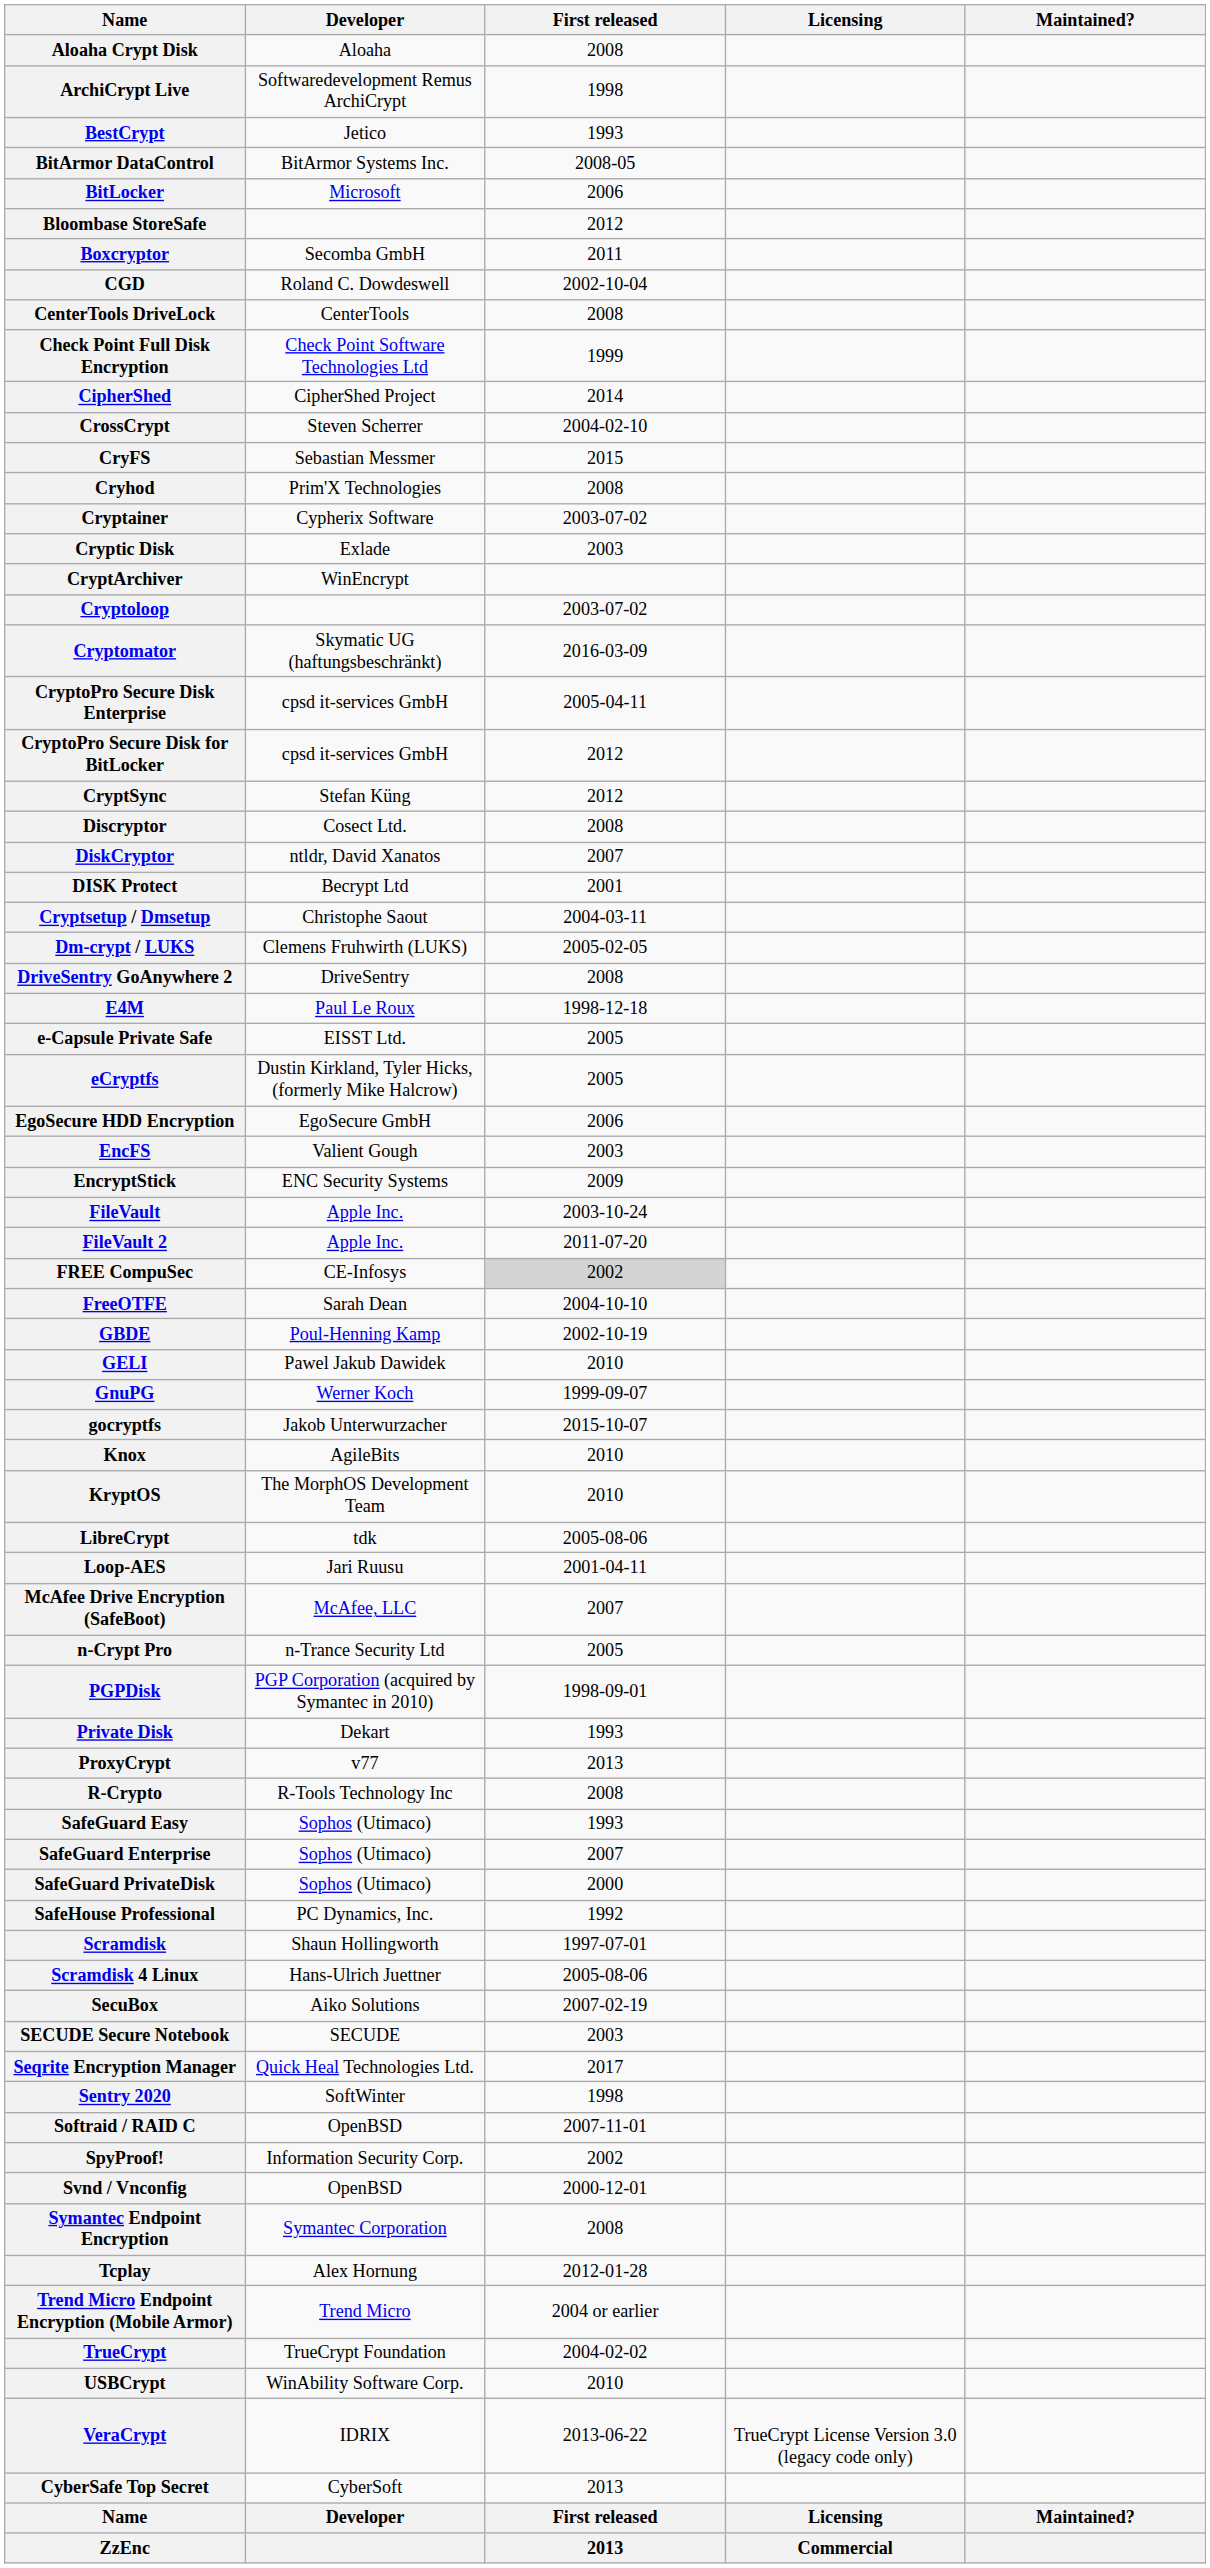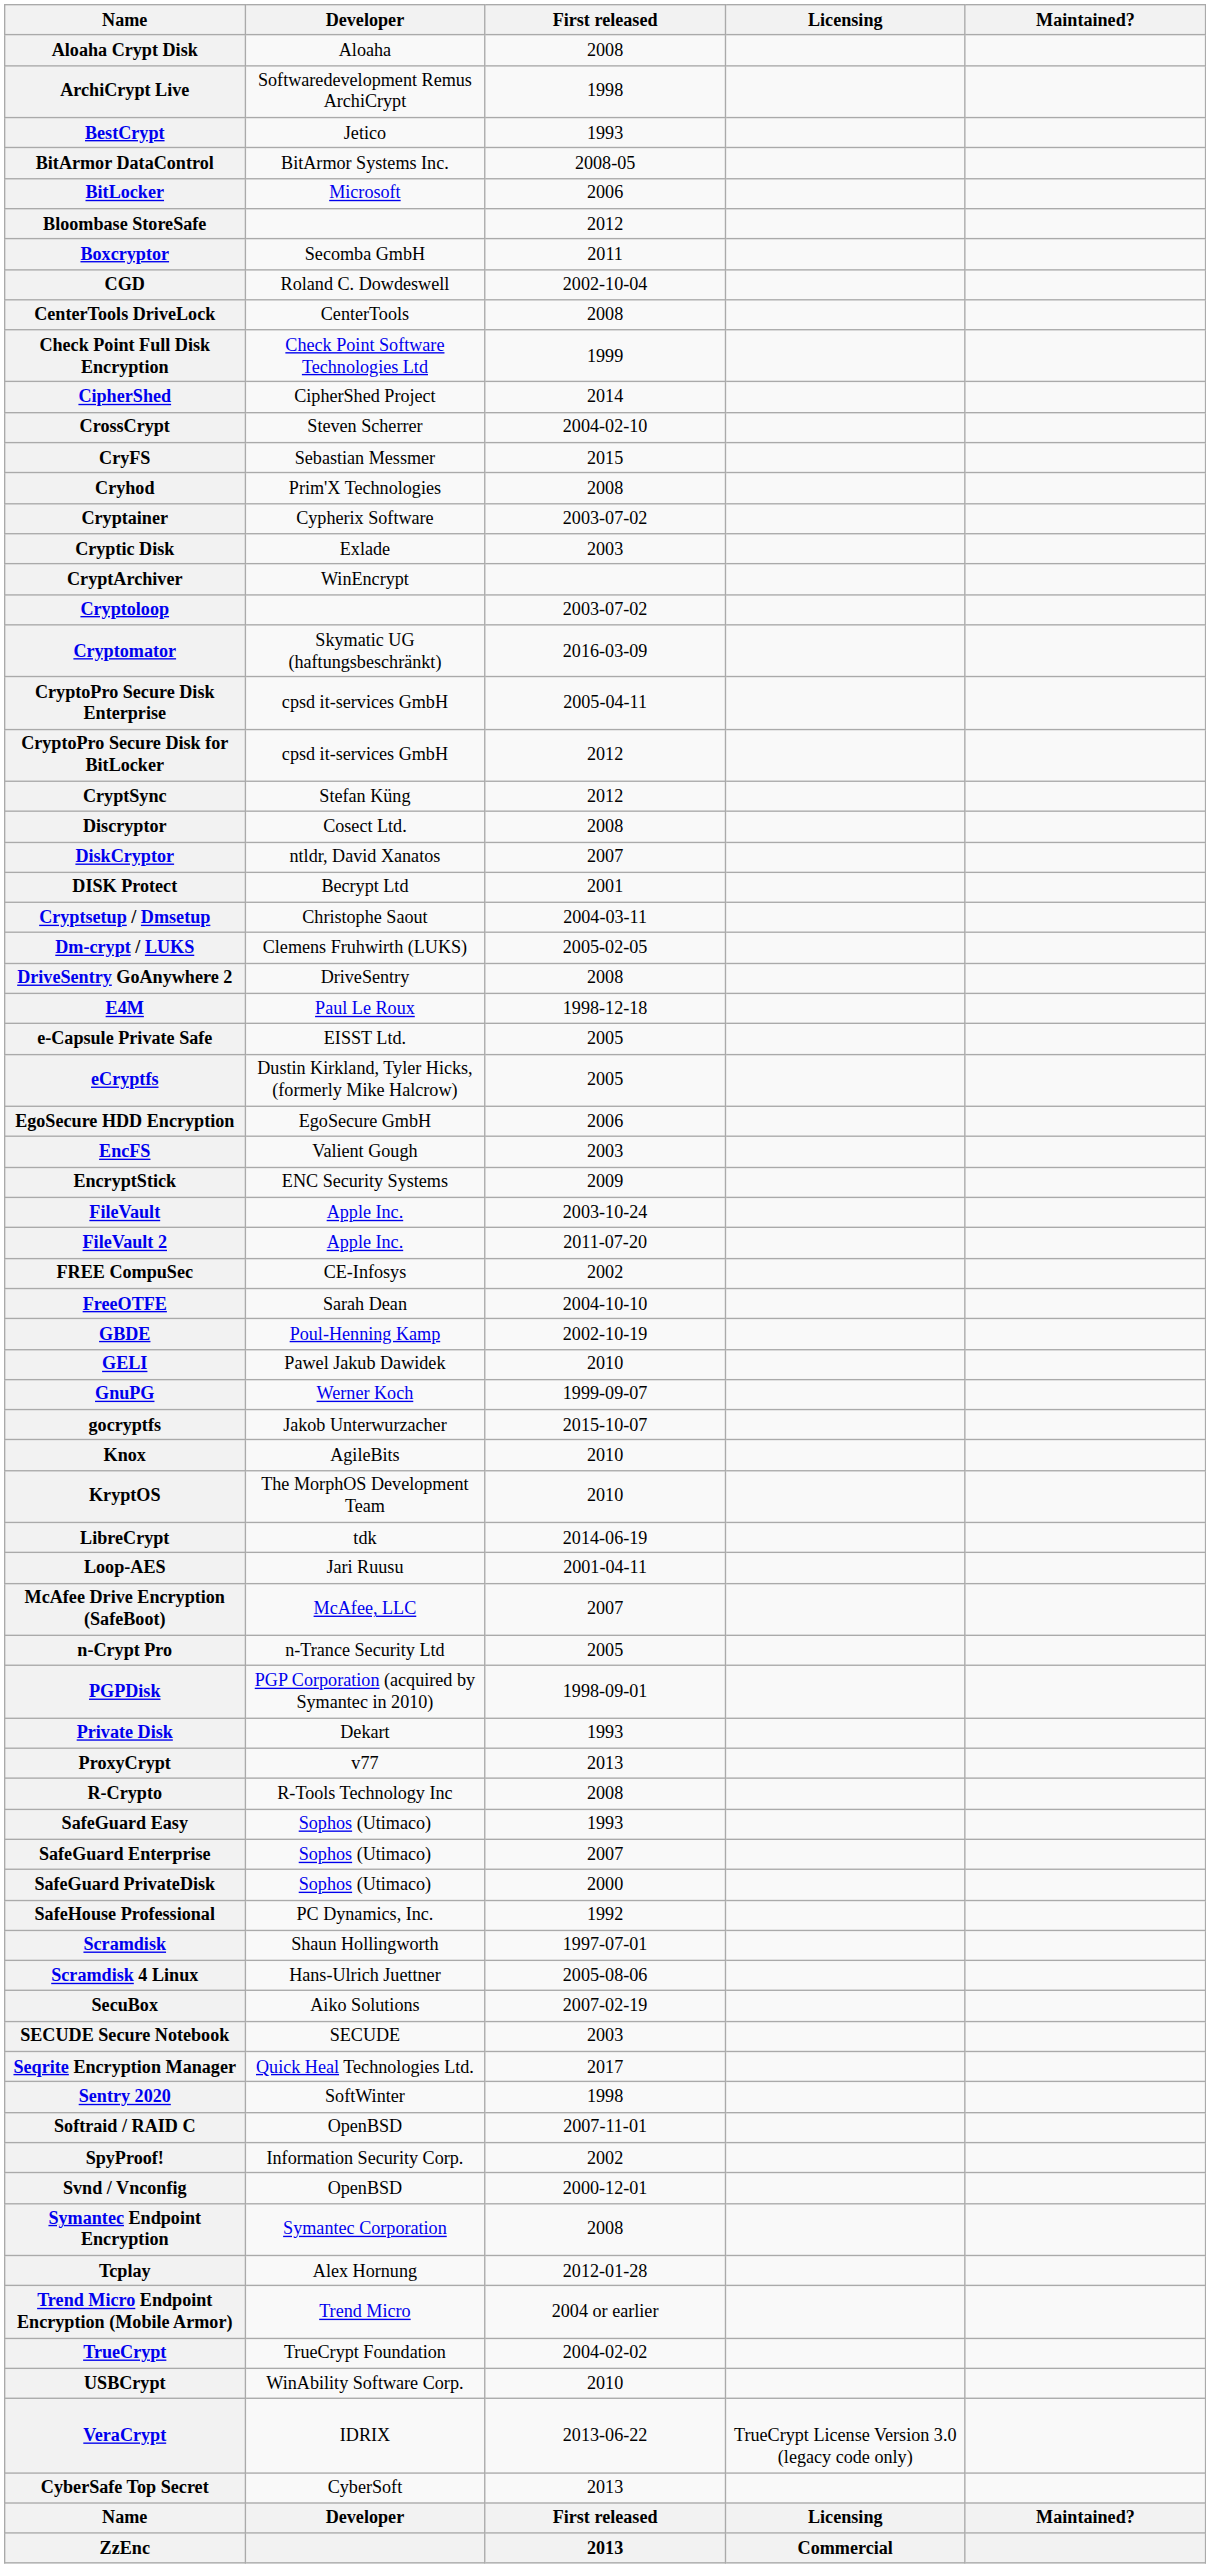 <table class="wikitable sortable" style="width: 100%; text-align: center; font-size: smaller; table-layout: fixed;">
 <tr>
 <th>Name</th>
 <th>Developer</th>
 <th>First released</th>
 <th>Licensing</th>
 <th>Maintained?</th>
 </tr>
 <tr>
 <th>Aloaha Crypt Disk</th>
 <td>Aloaha</td>
 <td>2008</td>
 <td></td>
 <td></td>
 </tr>
 <tr>
 <th>ArchiCrypt Live</th>
 <td>Softwaredevelopment Remus ArchiCrypt</td>
 <td>1998</td>
 <td></td>
 <td></td>
 </tr>
 <tr>
 <th><a href='#'>BestCrypt</a></th>
 <td>Jetico</td>
 <td>1993</td>
 <td></td>
 <td></td>
 </tr>
 <tr>
 <th>BitArmor DataControl</th>
 <td>BitArmor Systems Inc.</td>
 <td>2008-05</td>
 <td></td>
 <td></td>
 </tr>
 <tr>
 <th><a href='#'>BitLocker</a></th>
 <td><a href='#'>Microsoft</a></td>
 <td>2006</td>
 <td></td>
 <td></td>
 </tr>
 <tr>
 <th>Bloombase StoreSafe</th>
 <td></td>
 <td>2012</td>
 <td></td>
 <td></td>
 </tr>
 <tr>
 <th><a href='#'>Boxcryptor</a></th>
 <td>Secomba GmbH</td>
 <td>2011</td>
 <td></td>
 <td></td>
 </tr>
 <tr>
 <th>CGD</th>
 <td>Roland C. Dowdeswell</td>
 <td>2002-10-04</td>
 <td></td>
 <td></td>
 </tr>
 <tr>
 <th>CenterTools DriveLock</th>
 <td>CenterTools</td>
 <td>2008</td>
 <td></td>
 <td></td>
 </tr>
 <tr>
 <th>Check Point Full Disk Encryption</th>
 <td><a href='#'>Check Point Software Technologies Ltd</a></td>
 <td>1999</td>
 <td></td>
 <td></td>
 </tr>
 <tr>
 <th><a href='#'>CipherShed</a></th>
 <td>CipherShed Project</td>
 <td>2014</td>
 <td></td>
 <td></td>
 </tr>
 <tr>
 <th>CrossCrypt</th>
 <td>Steven Scherrer</td>
 <td>2004-02-10</td>
 <td></td>
 <td></td>
 </tr>
 <tr>
 <th>CryFS</th>
 <td>Sebastian Messmer</td>
 <td>2015</td>
 <td></td>
 <td></td>
 </tr>
 <tr>
 <th>Cryhod</th>
 <td>Prim'X Technologies</td>
 <td>2008</td>
 <td></td>
 <td></td>
 </tr>
 <tr>
 <th>Cryptainer</th>
 <td>Cypherix Software</td>
 <td>2003-07-02</td>
 <td></td>
 <td></td>
 </tr>
 <tr>
 <th>Cryptic Disk</th>
 <td>Exlade</td>
 <td>2003</td>
 <td></td>
 <td></td>
 </tr>
 <tr>
 <th>CryptArchiver</th>
 <td>WinEncrypt</td>
 <td></td>
 <td></td>
 <td></td>
 </tr>
 <tr>
 <th><a href='#'>Cryptoloop</a></th>
 <td></td>
 <td>2003-07-02</td>
 <td></td>
 <td></td>
 </tr>
 <tr>
 <th><a href='#'>Cryptomator</a></th>
 <td>Skymatic UG (haftungsbeschränkt)</td>
 <td>2016-03-09</td>
 <td></td>
 <td></td>
 </tr>
 <tr>
 <th>CryptoPro Secure Disk Enterprise</th>
 <td>cpsd it-services GmbH</td>
 <td>2005-04-11</td>
 <td></td>
 <td></td>
 </tr>
 <tr>
 <th>CryptoPro Secure Disk for BitLocker</th>
 <td>cpsd it-services GmbH</td>
 <td>2012</td>
 <td></td>
 <td></td>
 </tr>
 <tr>
 <th>CryptSync</th>
 <td>Stefan Küng</td>
 <td>2012</td>
 <td></td>
 <td></td>
 </tr>
 <tr>
 <th>Discryptor</th>
 <td>Cosect Ltd.</td>
 <td>2008</td>
 <td></td>
 <td></td>
 </tr>
 <tr>
 <th><a href='#'>DiskCryptor</a></th>
 <td>ntldr, David Xanatos</td>
 <td>2007</td>
 <td></td>
 <td></td>
 </tr>
 <tr>
 <th>DISK Protect</th>
 <td>Becrypt Ltd</td>
 <td>2001</td>
 <td></td>
 <td></td>
 </tr>
 <tr>
 <th><a href='#'>Cryptsetup</a> / <a href='#'>Dmsetup</a></th>
 <td>Christophe Saout</td>
 <td>2004-03-11</td>
 <td></td>
 <td></td>
 </tr>
 <tr>
 <th><a href='#'>Dm-crypt</a> / <a href='#'>LUKS</a></th>
 <td>Clemens Fruhwirth (LUKS)</td>
 <td>2005-02-05</td>
 <td></td>
 <td></td>
 </tr>
 <tr>
 <th><a href='#'>DriveSentry</a> GoAnywhere 2</th>
 <td>DriveSentry</td>
 <td>2008</td>
 <td></td>
 <td></td>
 </tr>
 <tr>
 <th><a href='#'>E4M</a></th>
 <td><a href='#'>Paul Le Roux</a></td>
 <td>1998-12-18</td>
 <td></td>
 <td></td>
 </tr>
 <tr>
 <th>e-Capsule Private Safe</th>
 <td>EISST Ltd.</td>
 <td>2005</td>
 <td></td>
 <td></td>
 </tr>
 <tr>
 <th><a href='#'>eCryptfs</a></th>
 <td>Dustin Kirkland, Tyler Hicks, (formerly Mike Halcrow)</td>
 <td>2005</td>
 <td></td>
 <td></td>
 </tr>
 <tr>
 <th>EgoSecure HDD Encryption</th>
 <td>EgoSecure GmbH</td>
 <td>2006</td>
 <td></td>
 <td></td>
 </tr>
 <tr>
 <th><a href='#'>EncFS</a></th>
 <td>Valient Gough</td>
 <td>2003</td>
 <td></td>
 <td></td>
 </tr>
 <tr>
 <th>EncryptStick</th>
 <td>ENC Security Systems</td>
 <td>2009</td>
 <td></td>
 <td></td>
 </tr>
 <tr>
 <th><a href='#'>FileVault</a></th>
 <td><a href='#'>Apple Inc.</a></td>
 <td>2003-10-24</td>
 <td></td>
 <td></td>
 </tr>
 <tr>
 <th><a href='#'>FileVault 2</a></th>
 <td><a href='#'>Apple Inc.</a></td>
 <td>2011-07-20</td>
 <td></td>
 <td></td>
 </tr>
 <tr>
 <th>FREE CompuSec</th>
 <td>CE-Infosys</td>
-<td style="background: lightgrey;">2002</td>
+<td>2002</td>
 <td></td>
 <td></td>
 </tr>
 <tr>
 <th><a href='#'>FreeOTFE</a></th>
 <td>Sarah Dean</td>
 <td>2004-10-10</td>
 <td></td>
 <td></td>
 </tr>
 <tr>
 <th><a href='#'>GBDE</a></th>
 <td><a href='#'>Poul-Henning Kamp</a></td>
 <td>2002-10-19</td>
 <td></td>
 <td></td>
 </tr>
 <tr>
 <th><a href='#'>GELI</a></th>
 <td>Pawel Jakub Dawidek</td>
 <td>2010</td>
 <td></td>
 <td></td>
 </tr>
 <tr>
 <th><a href='#'>GnuPG</a></th>
 <td><a href='#'>Werner Koch</a></td>
 <td>1999-09-07</td>
 <td></td>
 <td></td>
 </tr>
 <tr>
 <th>gocryptfs</th>
 <td>Jakob Unterwurzacher</td>
 <td>2015-10-07</td>
 <td></td>
 <td></td>
 </tr>
 <tr>
 <th>Knox</th>
 <td>AgileBits</td>
 <td>2010</td>
 <td></td>
 <td></td>
 </tr>
 <tr>
 <th>KryptOS</th>
 <td>The MorphOS Development Team</td>
 <td>2010</td>
 <td></td>
 <td></td>
 </tr>
 <tr>
 <th>LibreCrypt</th>
 <td>tdk</td>
-<td>2005-08-06</td>
+<td>2014-06-19</td>
 <td></td>
 <td></td>
 </tr>
 <tr>
 <th>Loop-AES</th>
 <td>Jari Ruusu</td>
 <td>2001-04-11</td>
 <td></td>
 <td></td>
 </tr>
 <tr>
 <th>McAfee Drive Encryption (SafeBoot)</th>
 <td><a href='#'>McAfee, LLC</a></td>
 <td>2007</td>
 <td></td>
 <td></td>
 </tr>
 <tr>
 <th>n-Crypt Pro</th>
 <td>n-Trance Security Ltd</td>
 <td>2005</td>
 <td></td>
 <td></td>
 </tr>
 <tr>
 <th><a href='#'>PGPDisk</a></th>
 <td><a href='#'>PGP Corporation</a> (acquired by Symantec in 2010)</td>
 <td>1998-09-01</td>
 <td></td>
 <td></td>
 </tr>
 <tr>
 <th><a href='#'>Private Disk</a></th>
 <td>Dekart</td>
 <td>1993</td>
 <td></td>
 <td></td>
 </tr>
 <tr>
 <th>ProxyCrypt</th>
 <td>v77</td>
 <td>2013</td>
 <td></td>
 <td></td>
 </tr>
 <tr>
 <th>R-Crypto</th>
 <td>R-Tools Technology Inc</td>
 <td>2008</td>
 <td></td>
 <td></td>
 </tr>
 <tr>
 <th>SafeGuard Easy</th>
 <td><a href='#'>Sophos</a> (Utimaco)</td>
 <td>1993</td>
 <td></td>
 <td></td>
 </tr>
 <tr>
 <th>SafeGuard Enterprise</th>
 <td><a href='#'>Sophos</a> (Utimaco)</td>
 <td>2007</td>
 <td></td>
 <td></td>
 </tr>
 <tr>
 <th>SafeGuard PrivateDisk</th>
 <td><a href='#'>Sophos</a> (Utimaco)</td>
 <td>2000</td>
 <td></td>
 <td></td>
 </tr>
 <tr>
 <th>SafeHouse Professional</th>
 <td>PC Dynamics, Inc.</td>
 <td>1992</td>
 <td></td>
 <td></td>
 </tr>
 <tr>
 <th><a href='#'>Scramdisk</a></th>
 <td>Shaun Hollingworth</td>
 <td>1997-07-01</td>
 <td></td>
 <td></td>
 </tr>
 <tr>
 <th><a href='#'>Scramdisk</a> 4 Linux</th>
 <td>Hans-Ulrich Juettner</td>
 <td>2005-08-06</td>
 <td></td>
 <td></td>
 </tr>
 <tr>
 <th>SecuBox</th>
 <td>Aiko Solutions</td>
 <td>2007-02-19</td>
 <td></td>
 <td></td>
 </tr>
 <tr>
 <th>SECUDE Secure Notebook</th>
 <td>SECUDE</td>
 <td>2003</td>
 <td></td>
 <td></td>
 </tr>
 <tr>
 <th><a href='#'>Seqrite</a> Encryption Manager</th>
 <td><a href='#'>Quick Heal</a> Technologies Ltd.</td>
 <td>2017</td>
 <td></td>
 <td></td>
 </tr>
 <tr>
 <th><a href='#'>Sentry 2020</a></th>
 <td>SoftWinter</td>
 <td>1998</td>
 <td></td>
 <td></td>
 </tr>
 <tr>
 <th>Softraid / RAID C</th>
 <td>OpenBSD</td>
 <td>2007-11-01</td>
 <td></td>
 <td></td>
 </tr>
 <tr>
 <th>SpyProof!</th>
 <td>Information Security Corp.</td>
 <td>2002</td>
 <td></td>
 <td></td>
 </tr>
 <tr>
 <th>Svnd / Vnconfig</th>
 <td>OpenBSD</td>
 <td>2000-12-01</td>
 <td></td>
 <td></td>
 </tr>
 <tr>
 <th><a href='#'>Symantec</a> Endpoint Encryption</th>
 <td><a href='#'>Symantec Corporation</a></td>
 <td>2008</td>
 <td></td>
 <td></td>
 </tr>
 <tr>
 <th>Tcplay</th>
 <td>Alex Hornung</td>
 <td>2012-01-28</td>
 <td></td>
 <td></td>
 </tr>
 <tr>
 <th><a href='#'>Trend Micro</a> Endpoint Encryption (Mobile Armor)</th>
 <td><a href='#'>Trend Micro</a></td>
 <td>2004 or earlier</td>
 <td></td>
 <td></td>
 </tr>
 <tr>
 <th><a href='#'>TrueCrypt</a></th>
 <td>TrueCrypt Foundation</td>
 <td>2004-02-02</td>
 <td></td>
 <td></td>
 </tr>
 <tr>
 <th>USBCrypt</th>
 <td>WinAbility Software Corp.</td>
 <td>2010</td>
 <td></td>
 <td></td>
 </tr>
 <tr>
 <th><a href='#'>VeraCrypt</a></th>
 <td>IDRIX</td>
 <td>2013-06-22</td>
 <td><br>TrueCrypt License Version 3.0 (legacy code only)</td>
 <td></td>
 </tr>
 <tr>
 <th>CyberSafe Top Secret</th>
 <td>CyberSoft</td>
 <td>2013</td>
 <td></td>
 <td></td>
 </tr>
 <tr class="sortbottom">
 <th>Name</th>
 <th>Developer</th>
 <th>First released</th>
 <th>Licensing</th>
 <th>Maintained?</th>
 </tr>
 <tr>
 <th>ZzEnc</th>
 <th></th>
 <th>2013</th>
 <th>Commercial</th>
 <th></th>
 </tr>
 </table>
